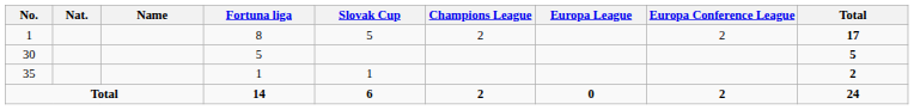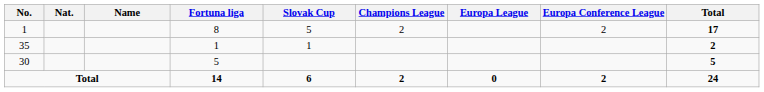 <table class="wikitable sortable" style="text-align:center">
 <tr>
 <th rowspan="1" style="width:54px;">No.</th>
 <th rowspan="1" style="width:54px;">Nat.</th>
 <th rowspan="1" style="width:125px;">Name</th>
 <th style="width:135px;"><a href='#'>Fortuna liga</a></th>
 <th style="width:135px;"><a href='#'>Slovak Cup</a></th>
 <th style="width:135px;"><a href='#'>Champions League</a></th>
 <th style="width:135px;"><a href='#'>Europa League</a></th>
 <th><a href='#'>Europa Conference League</a></th>
 <th style="width:135px;">Total</th>
 </tr>
 <tr>
 <td>1</td>
 <td></td>
 <td align="left"></td>
 <td>8</td>
 <td>5</td>
 <td>2</td>
 <td></td>
 <td>2</td>
 <td><strong>17</strong></td>
 </tr>
 <tr>
+<td>35</td>
+<td></td>
+<td align="left"></td>
+<td>1</td>
+<td>1</td>
+<td></td>
+<td></td>
+<td></td>
+<td><strong>2</strong></td>
+</tr>
+<tr>
 <td>30</td>
 <td></td>
 <td align="left"></td>
 <td>5</td>
 <td></td>
 <td></td>
 <td></td>
 <td></td>
 <td><strong>5</strong></td>
 </tr>
 <tr>
-<td>35</td>
-<td></td>
-<td align="left"></td>
-<td>1</td>
-<td>1</td>
-<td></td>
-<td></td>
-<td></td>
-<td><strong>2</strong></td>
-</tr>
-<tr>
 <td colspan="3"><strong>Total</strong></td>
 <td><strong>14</strong></td>
 <td><strong>6</strong></td>
 <td><strong>2</strong></td>
 <td><strong>0</strong></td>
 <td><strong>2</strong></td>
 <td><strong>24</strong></td>
 </tr>
 </table>
